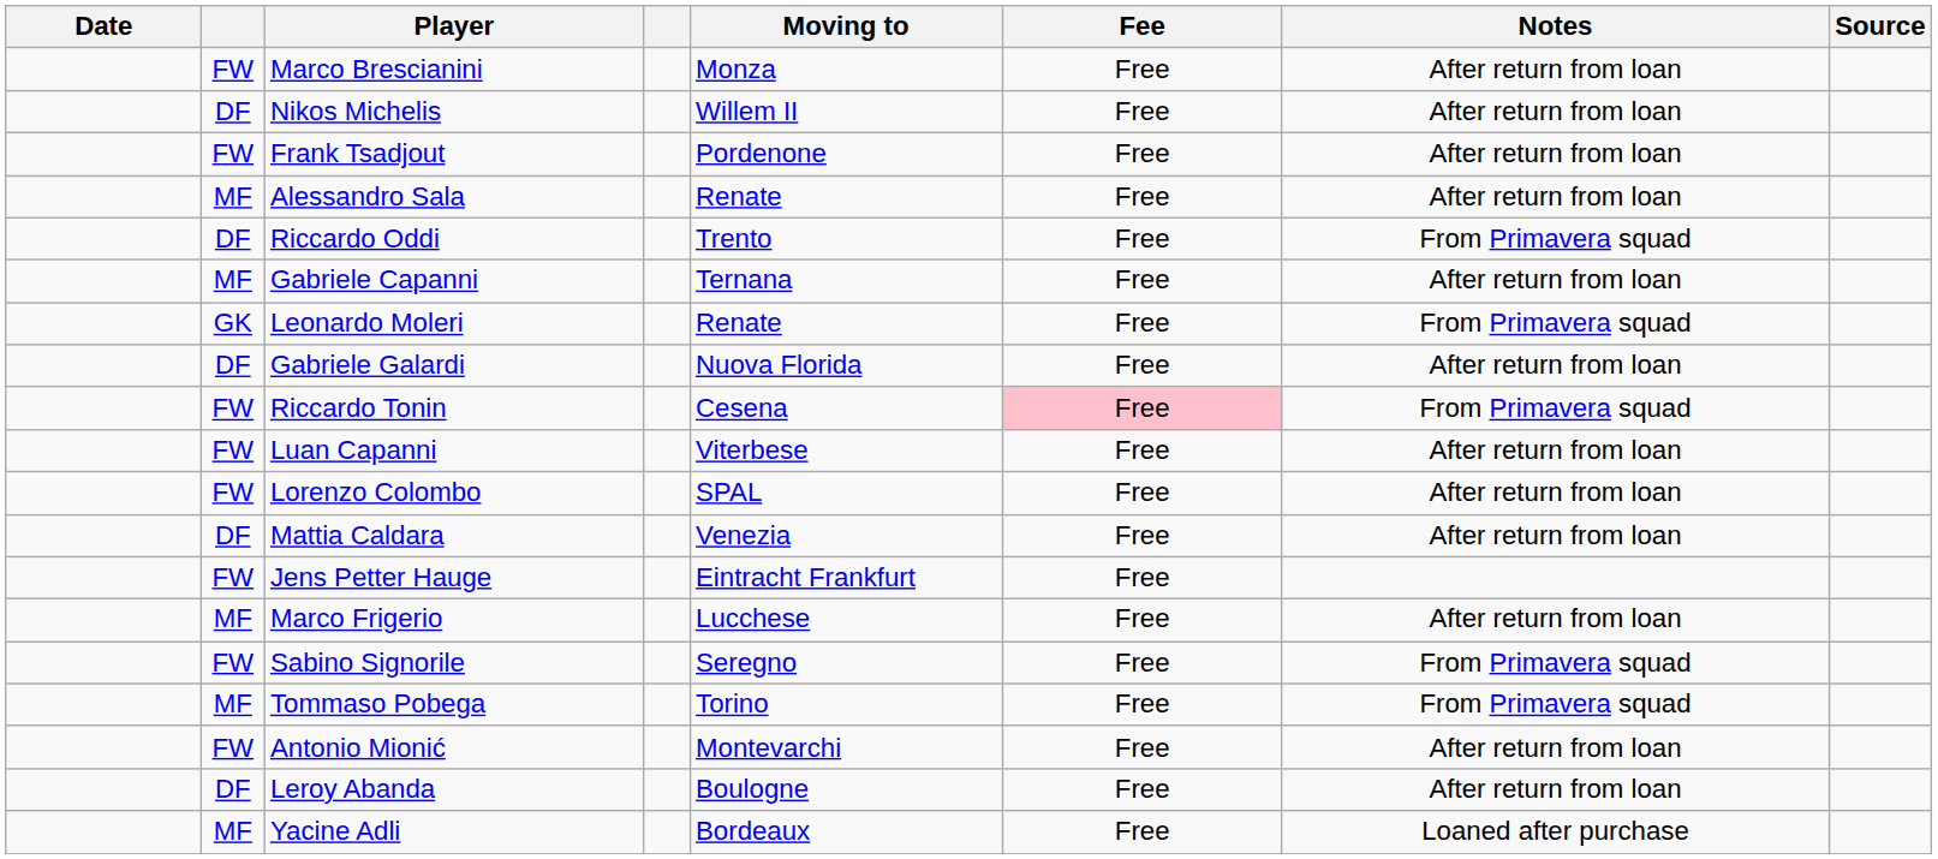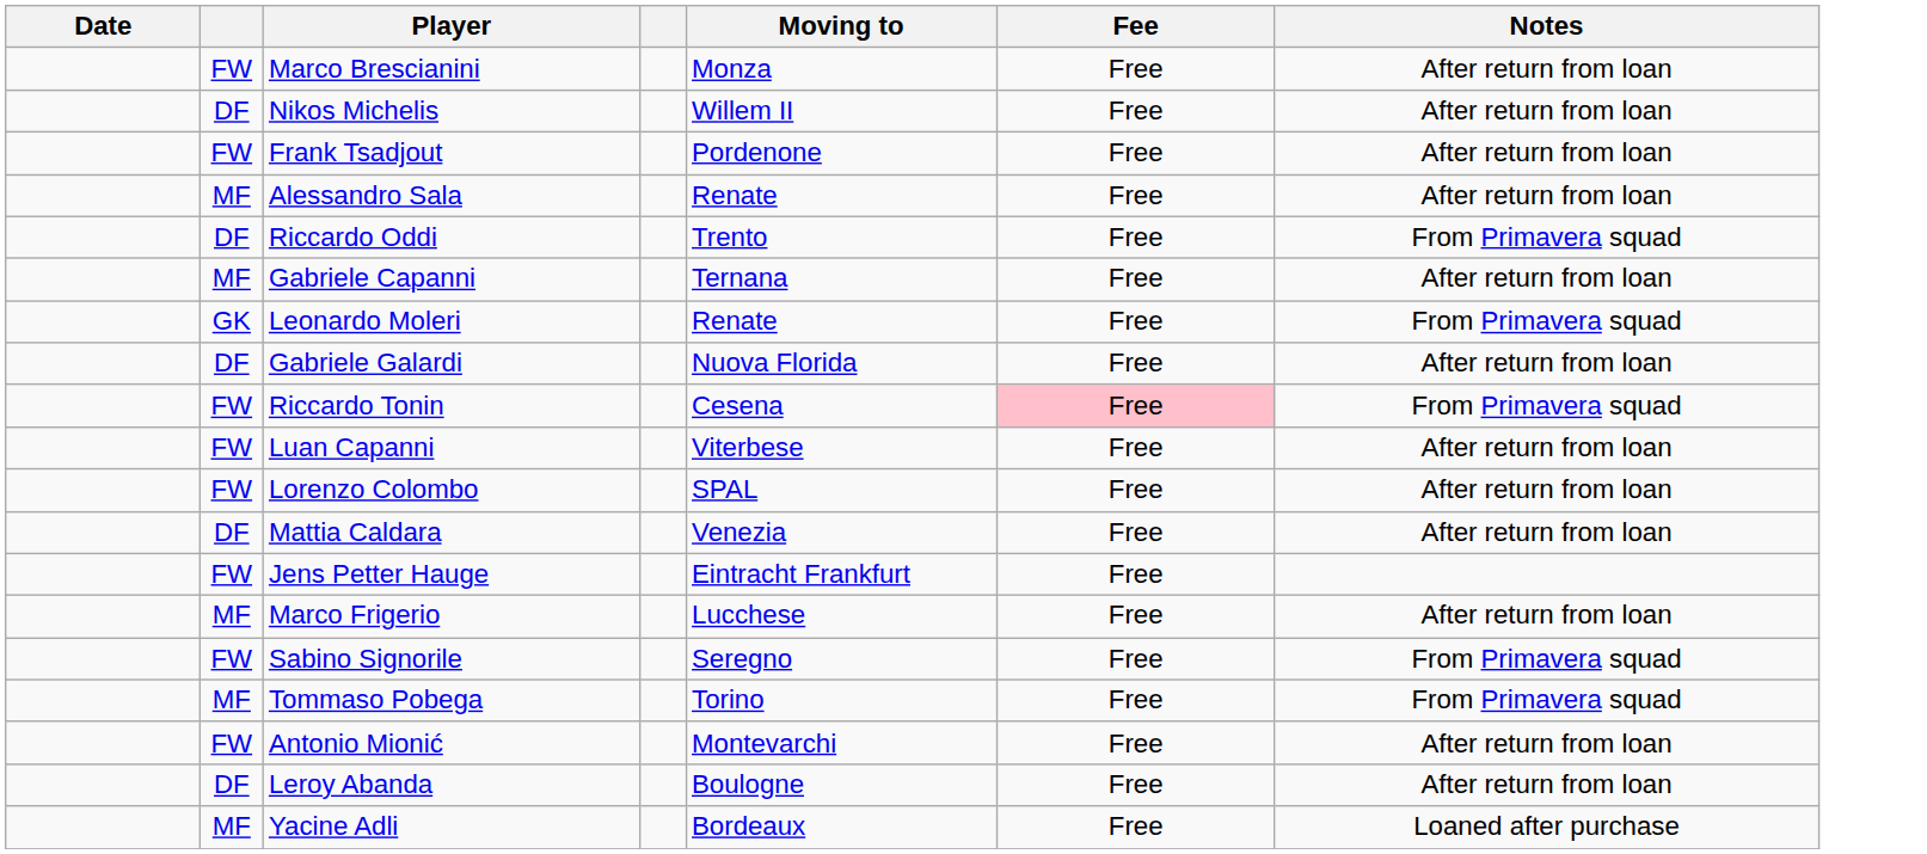 <table class="wikitable sortable">
 <tr>
 <th style="width:110px">Date</th>
 <th style="width:30px"></th>
 <th style="width:220px">Player</th>
 <th style="width:20px"></th>
 <th style="width:180px">Moving to</th>
 <th style="width:160px">Fee</th>
 <th style="width:320px" class="unsortable">Notes</th>
-<th style="width:35px">Source</th>
 </tr>
 <tr>
 <td></td>
 <td style="text-align:center"><a href='#'>FW</a></td>
 <td> <a href='#'>Marco Brescianini</a></td>
 <td style="text-align:center"></td>
 <td> <a href='#'>Monza</a></td>
 <td style="text-align:center">Free</td>
 <td style="text-align:center">After return from loan</td>
-<td></td>
 </tr>
 <tr>
 <td></td>
 <td style="text-align:center"><a href='#'>DF</a></td>
 <td> <a href='#'>Nikos Michelis</a></td>
 <td style="text-align:center"></td>
 <td> <a href='#'>Willem II</a></td>
 <td style="text-align:center">Free</td>
 <td style="text-align:center">After return from loan</td>
-<td></td>
 </tr>
 <tr>
 <td></td>
 <td style="text-align:center"><a href='#'>FW</a></td>
 <td>  <a href='#'>Frank Tsadjout</a></td>
 <td style="text-align:center"></td>
 <td> <a href='#'>Pordenone</a></td>
 <td style="text-align:center">Free</td>
 <td style="text-align:center">After return from loan</td>
-<td></td>
 </tr>
 <tr>
 <td></td>
 <td style="text-align:center"><a href='#'>MF</a></td>
 <td> <a href='#'>Alessandro Sala</a></td>
 <td style="text-align:center"></td>
 <td> <a href='#'>Renate</a></td>
 <td style="text-align:center">Free</td>
 <td style="text-align:center">After return from loan</td>
-<td></td>
 </tr>
 <tr>
 <td></td>
 <td style="text-align:center"><a href='#'>DF</a></td>
 <td> <a href='#'>Riccardo Oddi</a></td>
 <td style="text-align:center"></td>
 <td> <a href='#'>Trento</a></td>
 <td style="text-align:center">Free</td>
 <td style="text-align:center">From <a href='#'>Primavera</a> squad</td>
-<td></td>
 </tr>
 <tr>
 <td></td>
 <td style="text-align:center"><a href='#'>MF</a></td>
 <td> <a href='#'>Gabriele Capanni</a></td>
 <td style="text-align:center"></td>
 <td> <a href='#'>Ternana</a></td>
 <td style="text-align:center">Free</td>
 <td style="text-align:center">After return from loan</td>
-<td></td>
 </tr>
 <tr>
 <td></td>
 <td style="text-align:center"><a href='#'>GK</a></td>
 <td> <a href='#'>Leonardo Moleri</a></td>
 <td style="text-align:center"></td>
 <td> <a href='#'>Renate</a></td>
 <td style="text-align:center">Free</td>
 <td style="text-align:center">From <a href='#'>Primavera</a> squad</td>
-<td></td>
 </tr>
 <tr>
 <td></td>
 <td style="text-align:center"><a href='#'>DF</a></td>
 <td> <a href='#'>Gabriele Galardi</a></td>
 <td style="text-align:center"></td>
 <td> <a href='#'>Nuova Florida</a></td>
 <td style="text-align:center">Free</td>
 <td style="text-align:center">After return from loan</td>
-<td></td>
 </tr>
 <tr>
 <td></td>
 <td style="text-align:center"><a href='#'>FW</a></td>
 <td> <a href='#'>Riccardo Tonin</a></td>
 <td style="text-align:center"></td>
 <td> <a href='#'>Cesena</a></td>
 <td style="background: pink; text-align:center">Free</td>
 <td style="text-align:center">From <a href='#'>Primavera</a> squad</td>
-<td></td>
 </tr>
 <tr>
 <td></td>
 <td style="text-align:center"><a href='#'>FW</a></td>
 <td> <a href='#'>Luan Capanni</a></td>
 <td style="text-align:center"></td>
 <td> <a href='#'>Viterbese</a></td>
 <td style="text-align:center">Free</td>
 <td style="text-align:center">After return from loan</td>
-<td></td>
 </tr>
 <tr>
 <td></td>
 <td style="text-align:center"><a href='#'>FW</a></td>
 <td> <a href='#'>Lorenzo Colombo</a></td>
 <td style="text-align:center"></td>
 <td> <a href='#'>SPAL</a></td>
 <td style="text-align:center">Free</td>
 <td style="text-align:center">After return from loan</td>
-<td></td>
 </tr>
 <tr>
 <td></td>
 <td style="text-align:center"><a href='#'>DF</a></td>
 <td> <a href='#'>Mattia Caldara</a></td>
 <td style="text-align:center"></td>
 <td> <a href='#'>Venezia</a></td>
 <td style="text-align:center">Free</td>
 <td style="text-align:center">After return from loan</td>
-<td></td>
 </tr>
 <tr>
 <td></td>
 <td style="text-align:center"><a href='#'>FW</a></td>
 <td> <a href='#'>Jens Petter Hauge</a></td>
 <td style="text-align:center"></td>
 <td> <a href='#'>Eintracht Frankfurt</a></td>
 <td style="text-align:center">Free</td>
 <td style="text-align:center"></td>
-<td></td>
 </tr>
 <tr>
 <td></td>
 <td style="text-align:center"><a href='#'>MF</a></td>
 <td> <a href='#'>Marco Frigerio</a></td>
 <td style="text-align:center"></td>
 <td> <a href='#'>Lucchese</a></td>
 <td style="text-align:center">Free</td>
 <td style="text-align:center">After return from loan</td>
-<td></td>
 </tr>
 <tr>
 <td></td>
 <td style="text-align:center"><a href='#'>FW</a></td>
 <td> <a href='#'>Sabino Signorile</a></td>
 <td style="text-align:center"></td>
 <td> <a href='#'>Seregno</a></td>
 <td style="text-align:center">Free</td>
 <td style="text-align:center">From <a href='#'>Primavera</a> squad</td>
-<td></td>
 </tr>
 <tr>
 <td></td>
 <td style="text-align:center"><a href='#'>MF</a></td>
 <td> <a href='#'>Tommaso Pobega</a></td>
 <td style="text-align:center"></td>
 <td> <a href='#'>Torino</a></td>
 <td style="text-align:center">Free</td>
 <td style="text-align:center">From <a href='#'>Primavera</a> squad</td>
-<td></td>
 </tr>
 <tr>
 <td></td>
 <td style="text-align:center"><a href='#'>FW</a></td>
 <td> <a href='#'>Antonio Mionić</a></td>
 <td style="text-align:center"></td>
 <td> <a href='#'>Montevarchi</a></td>
 <td style="text-align:center">Free</td>
 <td style="text-align:center">After return from loan</td>
-<td></td>
 </tr>
 <tr>
 <td></td>
 <td style="text-align:center"><a href='#'>DF</a></td>
 <td>  <a href='#'>Leroy Abanda</a></td>
 <td style="text-align:center"></td>
 <td> <a href='#'>Boulogne</a></td>
 <td style="text-align:center">Free</td>
 <td style="text-align:center">After return from loan</td>
-<td></td>
 </tr>
 <tr>
 <td></td>
 <td style="text-align:center"><a href='#'>MF</a></td>
 <td> <a href='#'>Yacine Adli</a></td>
 <td style="text-align:center"></td>
 <td> <a href='#'>Bordeaux</a></td>
 <td style="text-align:center">Free</td>
 <td style="text-align:center">Loaned after purchase</td>
-<td></td>
 </tr>
 </table>
